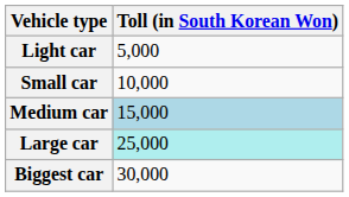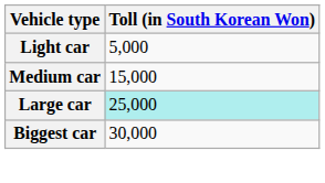 <table class="wikitable" style="font-size:85%; text-align=center;">
 <tr>
 <th>Vehicle type</th>
 <th>Toll (in <a href='#'>South Korean Won</a>)</th>
 </tr>
 <tr>
 <th>Light car</th>
 <td>5,000</td>
 </tr>
 <tr>
-<th>Small car</th>
-<td>10,000</td>
-</tr>
-<tr>
 <th>Medium car</th>
-<td style="background: lightblue;">15,000</td>
+<td>15,000</td>
 </tr>
 <tr>
 <th>Large car</th>
 <td style="background: paleturquoise;">25,000</td>
 </tr>
 <tr>
 <th>Biggest car</th>
 <td>30,000</td>
 </tr>
 </table>
